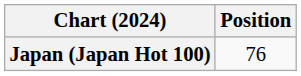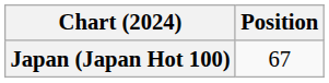 <table class="wikitable plainrowheaders" style="text-align:center">
 <tr>
 <th scope="col">Chart (2024)</th>
 <th scope="col">Position</th>
 </tr>
 <tr>
 <th scope="row">Japan (Japan Hot 100)</th>
-<td>76</td>
+<td>67</td>
 </tr>
 </table>
